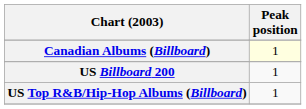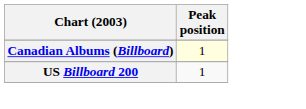 <table class="wikitable sortable plainrowheaders" style="text-align:center">
 <tr>
 <th scope="col">Chart (2003)</th>
 <th scope="col">Peak<br>position</th>
 </tr>
 <tr>
 </tr>
 <tr>
 </tr>
 <tr>
 <th scope="row"><a href='#'>Canadian Albums</a> (<em><a href='#'>Billboard</a></em>)</th>
 <td style="background: lightyellow;">1</td>
 </tr>
 <tr>
 </tr>
 <tr>
 </tr>
 <tr>
 </tr>
 <tr>
 </tr>
 <tr>
 </tr>
 <tr>
 <th scope="row">US <a href='#'><em>Billboard</em> 200</a></th>
 <td>1</td>
 </tr>
 <tr>
-<th scope="row">US <a href='#'>Top R&B/Hip-Hop Albums</a> (<em><a href='#'>Billboard</a></em>)</th>
-<td>1</td>
-</tr>
-<tr>
 </tr>
 </table>
